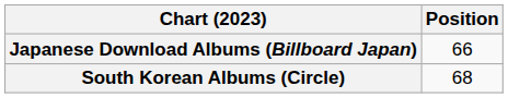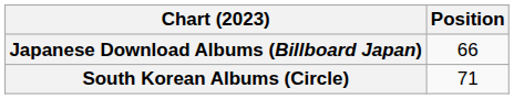 <table class="wikitable sortable plainrowheaders" style="text-align:center">
 <tr>
 <th scope="col">Chart (2023)</th>
 <th scope="col">Position</th>
 </tr>
 <tr>
 <th scope="row">Japanese Download Albums (<em>Billboard Japan</em>)</th>
 <td>66</td>
 </tr>
 <tr>
 <th scope="row">South Korean Albums (Circle)</th>
-<td>68</td>
+<td>71</td>
 </tr>
 </table>
